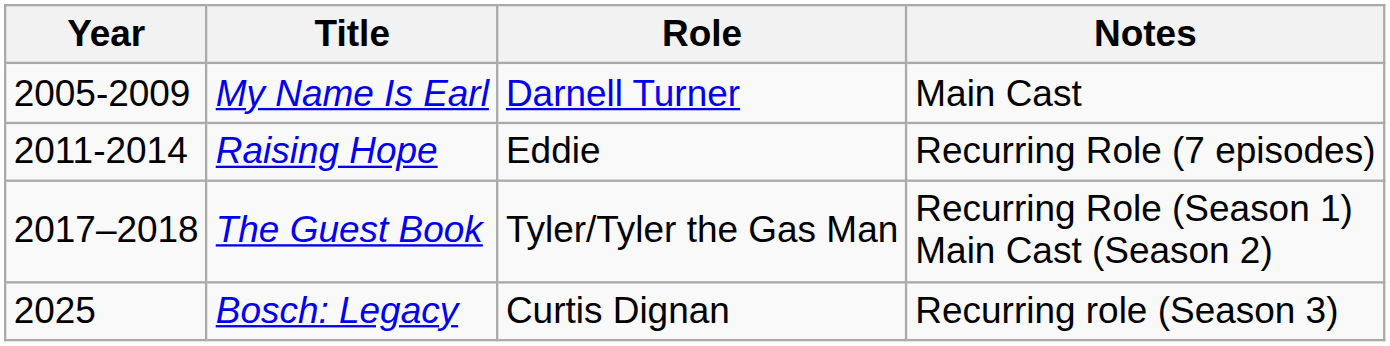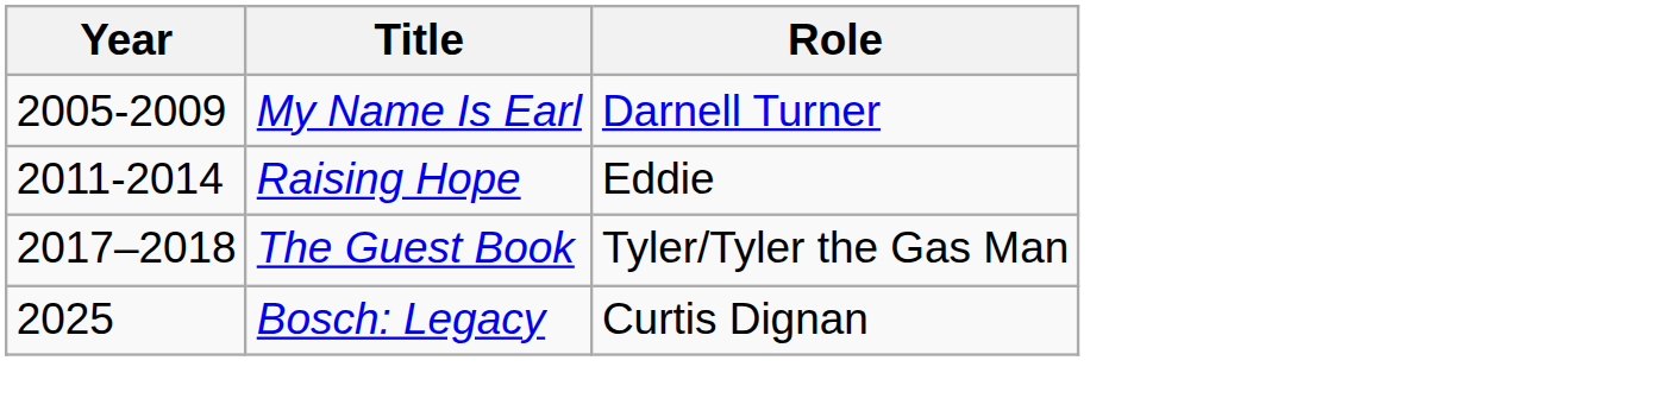 <table class="wikitable">
 <tr>
 <th>Year</th>
 <th>Title</th>
 <th>Role</th>
-<th>Notes</th>
 </tr>
 <tr>
 <td>2005-2009</td>
 <td><em><a href='#'>My Name Is Earl</a></em></td>
 <td><a href='#'>Darnell Turner</a></td>
-<td>Main Cast</td>
 </tr>
 <tr>
 <td>2011-2014</td>
 <td><em><a href='#'>Raising Hope</a></em></td>
 <td>Eddie</td>
-<td>Recurring Role (7 episodes)</td>
 </tr>
 <tr>
 <td>2017–2018</td>
 <td><em><a href='#'>The Guest Book</a></em></td>
 <td>Tyler/Tyler the Gas Man</td>
-<td>Recurring Role (Season 1)<br>Main Cast (Season 2)</td>
 </tr>
 <tr>
 <td>2025</td>
 <td><em><a href='#'>Bosch: Legacy</a></em></td>
 <td>Curtis Dignan</td>
-<td>Recurring role (Season 3)</td>
 </tr>
 </table>
